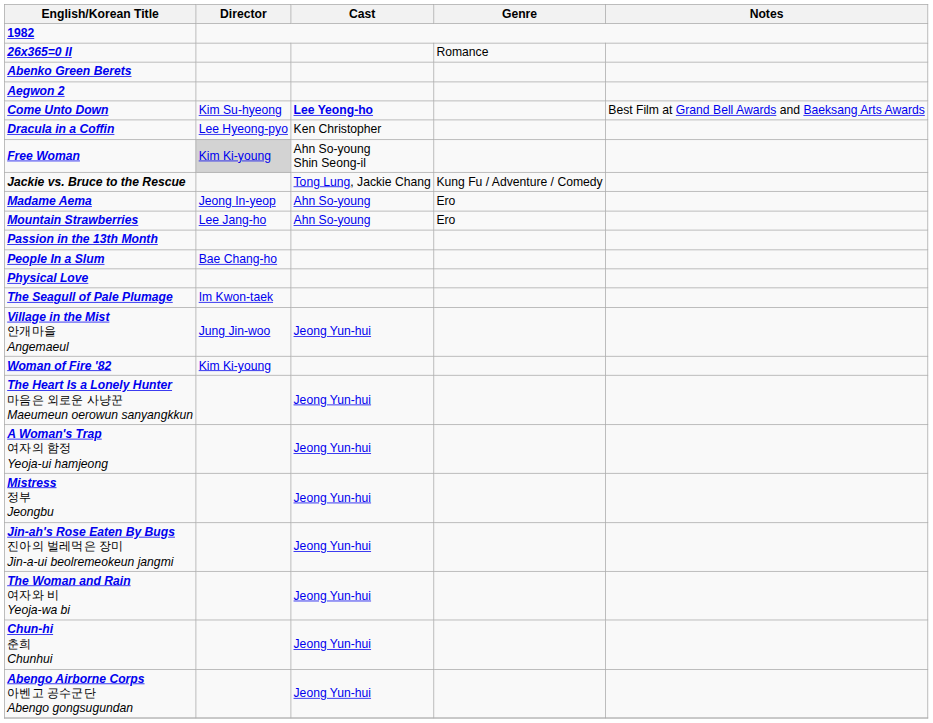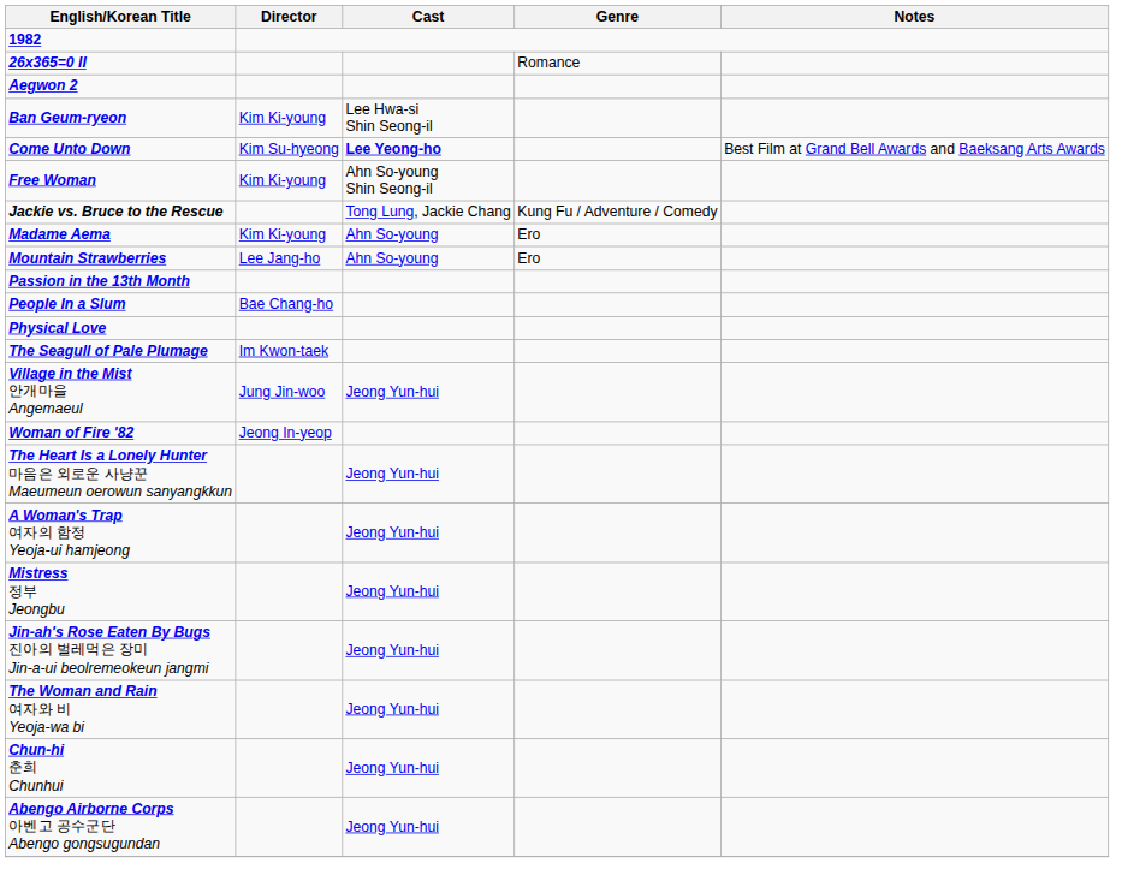 <table class="wikitable">
 <tr>
 <th>English/Korean Title</th>
 <th>Director</th>
 <th>Cast</th>
 <th>Genre</th>
 <th>Notes</th>
 </tr>
 <tr>
 <td><strong><a href='#'>1982</a></strong></td>
 </tr>
 <tr>
 <td><strong><em><a href='#'>26x365=0 II</a></em></strong></td>
 <td></td>
 <td></td>
 <td>Romance</td>
 <td></td>
 </tr>
 <tr>
-<td><strong><em><a href='#'>Abenko Green Berets</a></em></strong></td>
+<td><strong><em><a href='#'>Aegwon 2</a></em></strong></td>
 <td></td>
 <td></td>
 <td></td>
 <td></td>
 </tr>
 <tr>
-<td><strong><em><a href='#'>Aegwon 2</a></em></strong></td>
-<td></td>
-<td></td>
+<td><strong><em><a href='#'>Ban Geum-ryeon</a></em></strong></td>
+<td><a href='#'>Kim Ki-young</a></td>
+<td>Lee Hwa-si<br>Shin Seong-il</td>
 <td></td>
 <td></td>
 </tr>
 <tr>
 <td><strong><em><a href='#'>Come Unto Down</a></em></strong></td>
 <td><a href='#'>Kim Su-hyeong</a></td>
 <td><strong><a href='#'>Lee Yeong-ho</a></strong></td>
 <td></td>
 <td>Best Film at <a href='#'>Grand Bell Awards</a> and <a href='#'>Baeksang Arts Awards</a></td>
 </tr>
 <tr>
-<td><strong><em><a href='#'>Dracula in a Coffin</a></em></strong></td>
-<td><a href='#'>Lee Hyeong-pyo</a></td>
-<td>Ken Christopher</td>
-<td></td>
-<td></td>
-</tr>
-<tr>
 <td><strong><em><a href='#'>Free Woman</a></em></strong></td>
-<td style="background: lightgrey;"><a href='#'>Kim Ki-young</a></td>
+<td><a href='#'>Kim Ki-young</a></td>
 <td>Ahn So-young<br>Shin Seong-il</td>
 <td></td>
 <td></td>
 </tr>
 <tr>
 <td><strong><em>Jackie vs. Bruce to the Rescue</em></strong></td>
 <td></td>
 <td><a href='#'>Tong Lung</a>, Jackie Chang</td>
 <td>Kung Fu / Adventure / Comedy</td>
 <td></td>
 </tr>
 <tr>
 <td><strong><em><a href='#'>Madame Aema</a></em></strong></td>
-<td><a href='#'>Jeong In-yeop</a></td>
+<td><a href='#'>Kim Ki-young</a></td>
 <td><a href='#'>Ahn So-young</a></td>
 <td>Ero</td>
 <td></td>
 </tr>
 <tr>
 <td><strong><em><a href='#'>Mountain Strawberries</a></em></strong></td>
 <td><a href='#'>Lee Jang-ho</a></td>
 <td><a href='#'>Ahn So-young</a></td>
 <td>Ero</td>
 <td></td>
 </tr>
 <tr>
 <td><strong><em><a href='#'>Passion in the 13th Month</a></em></strong></td>
 <td></td>
 <td></td>
 <td></td>
 <td></td>
 </tr>
 <tr>
 <td><strong><em><a href='#'>People In a Slum</a></em></strong></td>
 <td><a href='#'>Bae Chang-ho</a></td>
 <td></td>
 <td></td>
 <td></td>
 </tr>
 <tr>
 <td><strong><em><a href='#'>Physical Love</a></em></strong></td>
 <td></td>
 <td></td>
 <td></td>
 <td></td>
 </tr>
 <tr>
 <td><strong><em><a href='#'>The Seagull of Pale Plumage</a></em></strong></td>
 <td><a href='#'>Im Kwon-taek</a></td>
 <td></td>
 <td></td>
 <td></td>
 </tr>
 <tr>
 <td><strong><em><a href='#'>Village in the Mist</a></em></strong><br>안개마을<br><em>Angemaeul</em></td>
 <td><a href='#'>Jung Jin-woo</a></td>
 <td><a href='#'>Jeong Yun-hui</a></td>
 <td></td>
 <td></td>
 </tr>
 <tr>
 <td><strong><em><a href='#'>Woman of Fire '82</a></em></strong></td>
-<td><a href='#'>Kim Ki-young</a></td>
+<td><a href='#'>Jeong In-yeop</a></td>
 <td></td>
 <td></td>
 <td></td>
 </tr>
 <tr>
 <td><strong><em><a href='#'>The Heart Is a Lonely Hunter</a></em></strong><br>마음은 외로운 사냥꾼<br><em>Maeumeun oerowun sanyangkkun</em></td>
 <td></td>
 <td><a href='#'>Jeong Yun-hui</a></td>
 <td></td>
 <td></td>
 </tr>
 <tr>
 <td><strong><em><a href='#'>A Woman's Trap</a></em></strong><br>여자의 함정<br><em>Yeoja-ui hamjeong</em></td>
 <td></td>
 <td><a href='#'>Jeong Yun-hui</a></td>
 <td></td>
 <td></td>
 </tr>
 <tr>
 <td><strong><em><a href='#'>Mistress</a></em></strong><br>정부<br><em>Jeongbu</em></td>
 <td></td>
 <td><a href='#'>Jeong Yun-hui</a></td>
 <td></td>
 <td></td>
 </tr>
 <tr>
 <td><strong><em><a href='#'>Jin-ah's Rose Eaten By Bugs</a></em></strong><br>진아의 벌레먹은 장미<br><em>Jin-a-ui beolremeokeun jangmi</em></td>
 <td></td>
 <td><a href='#'>Jeong Yun-hui</a></td>
 <td></td>
 <td></td>
 </tr>
 <tr>
 <td><strong><em><a href='#'>The Woman and Rain</a></em></strong><br>여자와 비<br><em>Yeoja-wa bi</em></td>
 <td></td>
 <td><a href='#'>Jeong Yun-hui</a></td>
 <td></td>
 <td></td>
 </tr>
 <tr>
 <td><strong><em><a href='#'>Chun-hi</a></em></strong><br>춘희<br><em>Chunhui</em></td>
 <td></td>
 <td><a href='#'>Jeong Yun-hui</a></td>
 <td></td>
 <td></td>
 </tr>
 <tr>
 <td><strong><em><a href='#'>Abengo Airborne Corps</a></em></strong><br>아벤고 공수군단<br><em>Abengo gongsugundan</em></td>
 <td></td>
 <td><a href='#'>Jeong Yun-hui</a></td>
 <td></td>
 <td></td>
 </tr>
 <tr>
 </tr>
 </table>
